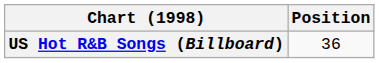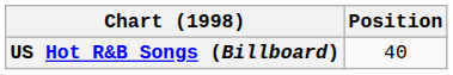 <table class="wikitable plainrowheaders">
 <tr>
 <th>Chart (1998)</th>
 <th>Position</th>
 </tr>
 <tr>
 <th scope="row">US <a href='#'>Hot R&B Songs</a> (<em>Billboard</em>)</th>
-<td align="center">36</td>
+<td align="center">40</td>
 </tr>
 </table>
